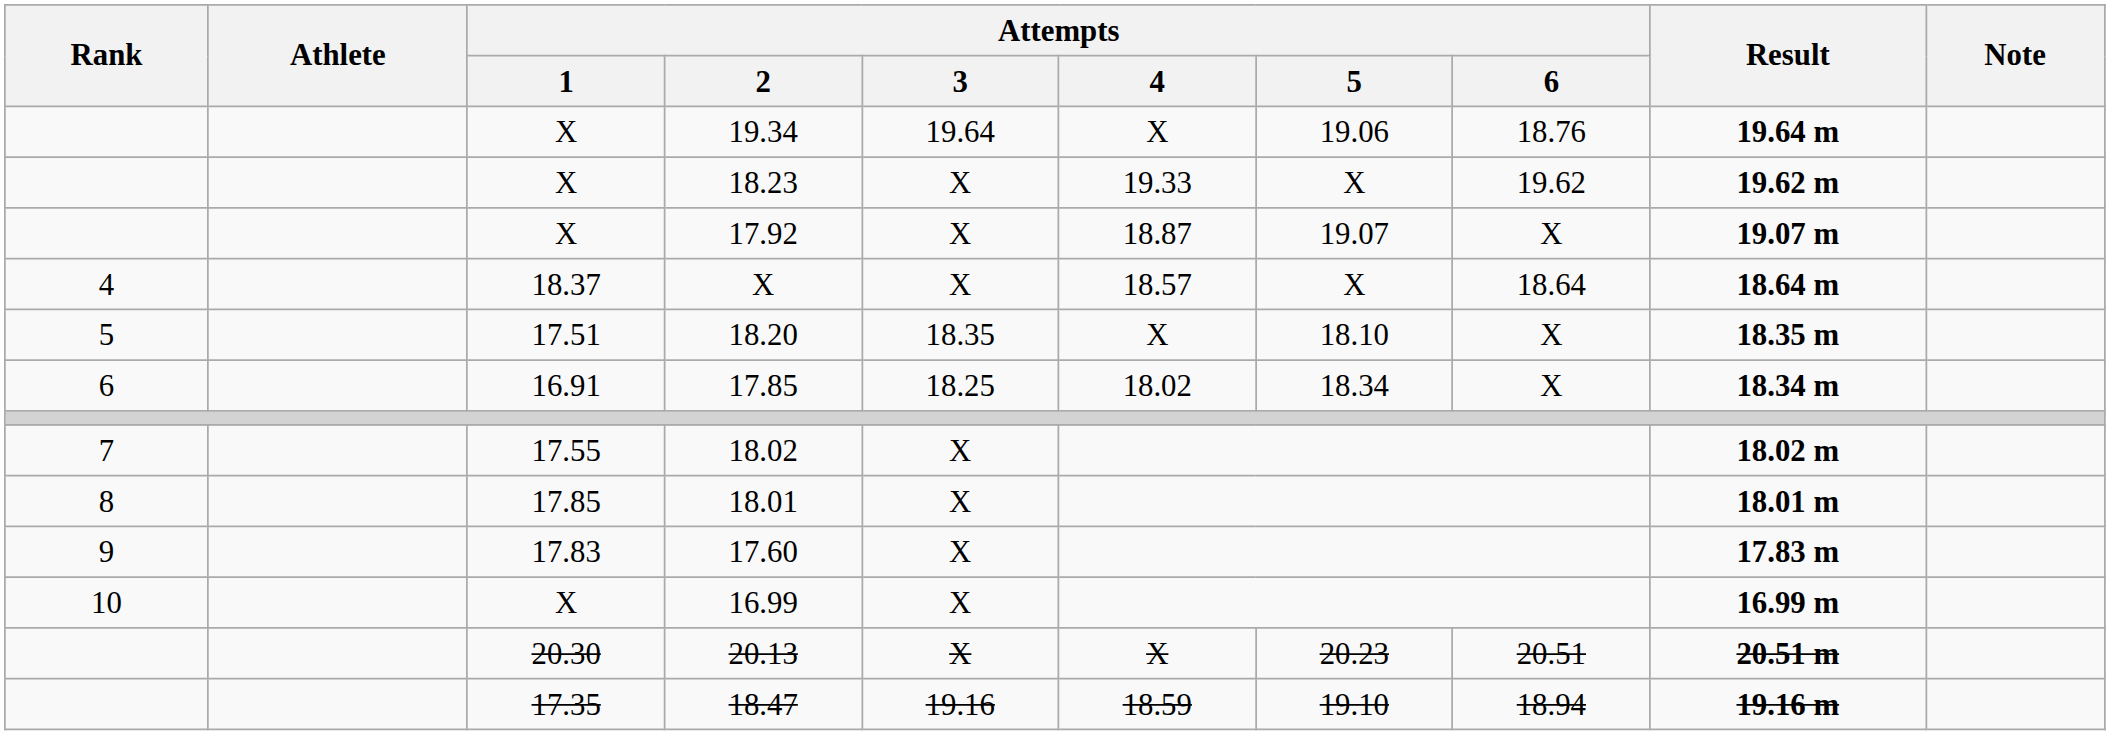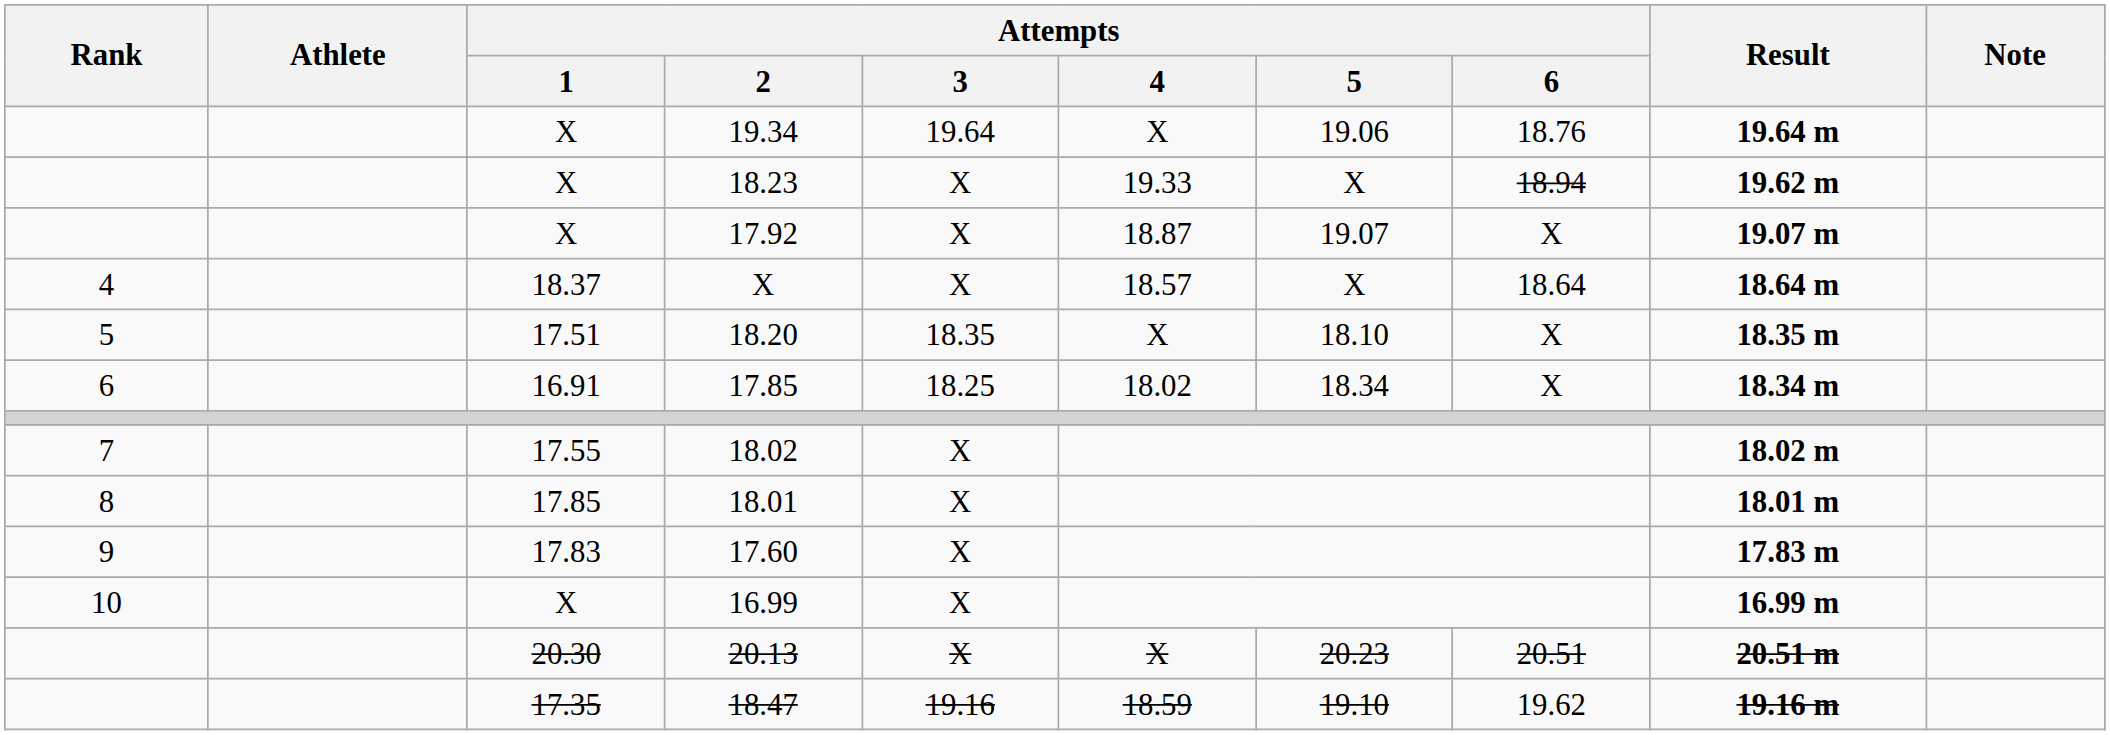 <table class="wikitable" style=" text-align:center; font-size:110%;" width="95%">
 <tr>
 <th rowspan="2">Rank</th>
 <th rowspan="2">Athlete</th>
 <th colspan="6">Attempts</th>
 <th rowspan="2">Result</th>
 <th rowspan="2">Note</th>
 </tr>
 <tr>
 <th>1</th>
 <th>2</th>
 <th>3</th>
 <th>4</th>
 <th>5</th>
 <th>6</th>
 </tr>
 <tr>
 <td></td>
 <td align=left></td>
 <td>X</td>
 <td>19.34</td>
 <td>19.64</td>
 <td>X</td>
 <td>19.06</td>
 <td>18.76</td>
 <td><strong>19.64 m</strong></td>
 <td></td>
 </tr>
 <tr>
 <td></td>
 <td align=left></td>
 <td>X</td>
 <td>18.23</td>
 <td>X</td>
 <td>19.33</td>
 <td>X</td>
-<td>19.62</td>
+<td><s>18.94</s></td>
 <td><strong>19.62 m</strong></td>
 <td></td>
 </tr>
 <tr>
 <td></td>
 <td align=left></td>
 <td>X</td>
 <td>17.92</td>
 <td>X</td>
 <td>18.87</td>
 <td>19.07</td>
 <td>X</td>
 <td><strong>19.07 m</strong></td>
 <td></td>
 </tr>
 <tr>
 <td>4</td>
 <td align=left></td>
 <td>18.37</td>
 <td>X</td>
 <td>X</td>
 <td>18.57</td>
 <td>X</td>
 <td>18.64</td>
 <td><strong>18.64 m</strong></td>
 <td></td>
 </tr>
 <tr>
 <td>5</td>
 <td align=left></td>
 <td>17.51</td>
 <td>18.20</td>
 <td>18.35</td>
 <td>X</td>
 <td>18.10</td>
 <td>X</td>
 <td><strong>18.35 m</strong></td>
 <td></td>
 </tr>
 <tr>
 <td>6</td>
 <td align=left></td>
 <td>16.91</td>
 <td>17.85</td>
 <td>18.25</td>
 <td>18.02</td>
 <td>18.34</td>
 <td>X</td>
 <td><strong>18.34 m</strong></td>
 <td></td>
 </tr>
 <tr>
 <td colspan=10 bgcolor=lightgray></td>
 </tr>
 <tr>
 <td>7</td>
 <td align=left></td>
 <td>17.55</td>
 <td>18.02</td>
 <td>X</td>
 <td colspan=3></td>
 <td><strong>18.02 m</strong></td>
 <td></td>
 </tr>
 <tr>
 <td>8</td>
 <td align=left></td>
 <td>17.85</td>
 <td>18.01</td>
 <td>X</td>
 <td colspan=3></td>
 <td><strong>18.01 m</strong></td>
 <td></td>
 </tr>
 <tr>
 <td>9</td>
 <td align=left></td>
 <td>17.83</td>
 <td>17.60</td>
 <td>X</td>
 <td colspan=3></td>
 <td><strong>17.83 m</strong></td>
 <td></td>
 </tr>
 <tr>
 <td>10</td>
 <td align=left></td>
 <td>X</td>
 <td>16.99</td>
 <td>X</td>
 <td colspan=3></td>
 <td><strong>16.99 m</strong></td>
 <td></td>
 </tr>
 <tr>
 <td></td>
 <td align=left><s> </s></td>
 <td><s>20.30</s></td>
 <td><s>20.13 </s></td>
 <td><s>X</s></td>
 <td><s>X </s></td>
 <td><s>20.23 </s></td>
 <td><s>20.51</s></td>
 <td><s><strong>20.51 m </strong></s></td>
 <td></td>
 </tr>
 <tr>
 <td></td>
 <td align=left><s> </s></td>
 <td><s>17.35</s></td>
 <td><s>18.47</s></td>
 <td><s>19.16</s></td>
 <td><s>18.59</s></td>
 <td><s>19.10 </s></td>
-<td><s>18.94</s></td>
+<td>19.62</td>
 <td><s><strong>19.16 m</strong></s></td>
 <td></td>
 </tr>
 </table>
